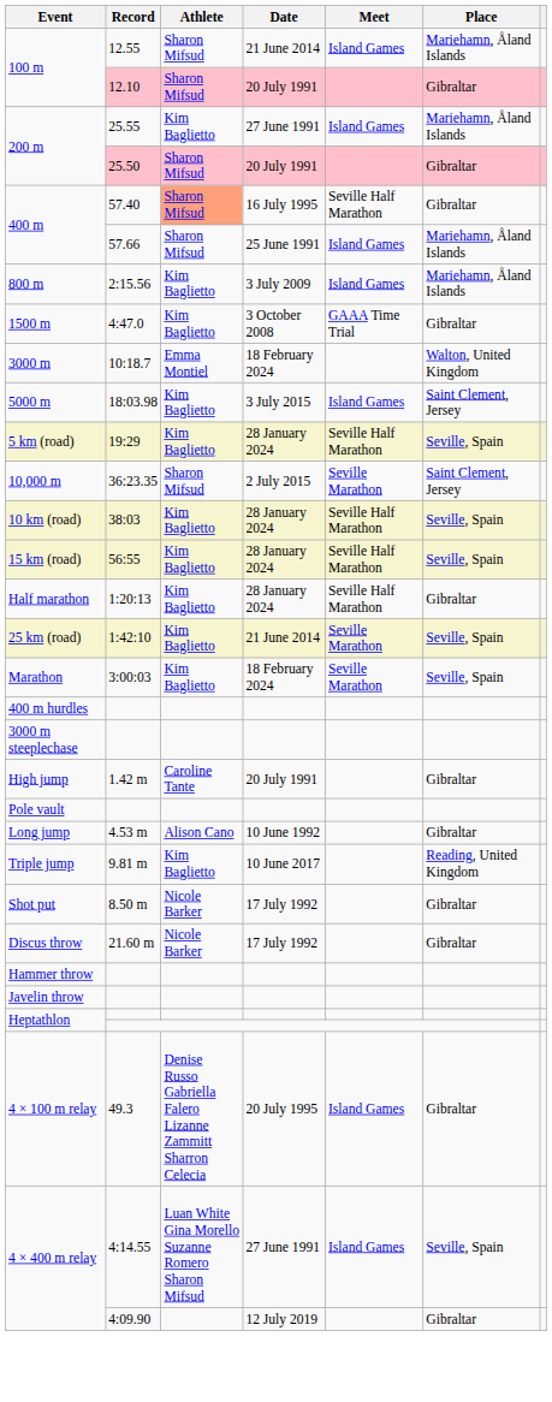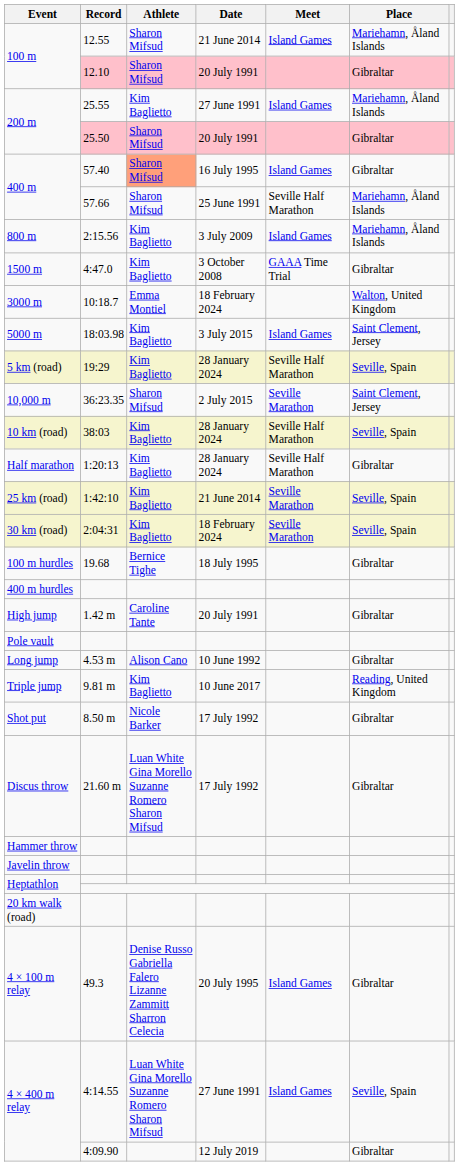 <table class="wikitable" style="font-size:95%; width: 95%;">
 <tr>
 <th>Event</th>
 <th>Record</th>
 <th>Athlete</th>
 <th>Date</th>
 <th>Meet</th>
 <th>Place</th>
 <th></th>
 </tr>
 <tr>
 <td rowspan=2><a href='#'>100 m</a></td>
 <td>12.55 </td>
 <td><a href='#'>Sharon Mifsud</a></td>
 <td>21 June 2014</td>
 <td><a href='#'>Island Games</a></td>
 <td><a href='#'>Mariehamn</a>, Åland Islands</td>
 <td></td>
 </tr>
 <tr style="background:pink">
 <td>12.10 </td>
 <td><a href='#'>Sharon Mifsud</a></td>
 <td>20 July 1991</td>
 <td></td>
 <td>Gibraltar</td>
 <td></td>
 </tr>
 <tr>
 <td rowspan=2><a href='#'>200 m</a></td>
 <td>25.55 </td>
 <td><a href='#'>Kim Baglietto</a></td>
 <td>27 June 1991</td>
 <td><a href='#'>Island Games</a></td>
 <td><a href='#'>Mariehamn</a>, Åland Islands</td>
 <td></td>
 </tr>
 <tr style="background:pink">
 <td>25.50 </td>
 <td><a href='#'>Sharon Mifsud</a></td>
 <td>20 July 1991</td>
 <td></td>
 <td>Gibraltar</td>
 <td></td>
 </tr>
 <tr>
 <td rowspan=2><a href='#'>400 m</a></td>
 <td>57.40</td>
 <td style="background: lightsalmon;"><a href='#'>Sharon Mifsud</a></td>
 <td>16 July 1995</td>
-<td>Seville Half Marathon</td>
+<td><a href='#'>Island Games</a></td>
 <td>Gibraltar</td>
 <td></td>
 </tr>
 <tr>
 <td>57.66</td>
 <td><a href='#'>Sharon Mifsud</a></td>
 <td>25 June 1991</td>
-<td><a href='#'>Island Games</a></td>
+<td>Seville Half Marathon</td>
 <td><a href='#'>Mariehamn</a>, Åland Islands</td>
 <td></td>
 </tr>
 <tr>
 <td><a href='#'>800 m</a></td>
 <td>2:15.56</td>
 <td><a href='#'>Kim Baglietto</a></td>
 <td>3 July 2009</td>
 <td><a href='#'>Island Games</a></td>
 <td><a href='#'>Mariehamn</a>, Åland Islands</td>
 <td></td>
 </tr>
 <tr>
 <td><a href='#'>1500 m</a></td>
 <td>4:47.0 </td>
 <td><a href='#'>Kim Baglietto</a></td>
 <td>3 October 2008</td>
 <td><a href='#'>GAAA</a> Time Trial</td>
 <td>Gibraltar</td>
 <td></td>
 </tr>
 <tr>
 <td><a href='#'>3000 m</a></td>
 <td>10:18.7 </td>
 <td><a href='#'>Emma Montiel</a></td>
 <td>18 February 2024</td>
 <td></td>
 <td><a href='#'>Walton</a>, United Kingdom</td>
 <td></td>
 </tr>
 <tr>
 <td><a href='#'>5000 m</a></td>
 <td>18:03.98</td>
 <td><a href='#'>Kim Baglietto</a></td>
 <td>3 July 2015</td>
 <td><a href='#'>Island Games</a></td>
 <td><a href='#'>Saint Clement</a>, Jersey</td>
 <td></td>
 </tr>
 <tr style="background:#f6F5CE;">
 <td><a href='#'>5 km</a> (road)</td>
 <td>19:29</td>
 <td><a href='#'>Kim Baglietto</a></td>
 <td>28 January 2024</td>
 <td>Seville Half Marathon</td>
 <td><a href='#'>Seville</a>, Spain</td>
 <td></td>
 </tr>
 <tr>
 <td><a href='#'>10,000 m</a></td>
 <td>36:23.35</td>
 <td><a href='#'>Sharon Mifsud</a></td>
 <td>2 July 2015</td>
 <td><a href='#'>Seville Marathon</a></td>
 <td><a href='#'>Saint Clement</a>, Jersey</td>
 <td></td>
 </tr>
 <tr style="background:#f6F5CE;">
 <td><a href='#'>10 km</a> (road)</td>
 <td>38:03</td>
 <td><a href='#'>Kim Baglietto</a></td>
 <td>28 January 2024</td>
 <td>Seville Half Marathon</td>
 <td><a href='#'>Seville</a>, Spain</td>
 <td></td>
 </tr>
-<tr style="background:#f6F5CE;">
-<td><a href='#'>15 km</a> (road)</td>
-<td>56:55</td>
-<td><a href='#'>Kim Baglietto</a></td>
-<td>28 January 2024</td>
-<td>Seville Half Marathon</td>
-<td><a href='#'>Seville</a>, Spain</td>
-<td></td>
-</tr>
 <tr>
 <td><a href='#'>Half marathon</a></td>
 <td>1:20:13</td>
 <td><a href='#'>Kim Baglietto</a></td>
 <td>28 January 2024</td>
 <td>Seville Half Marathon</td>
 <td>Gibraltar</td>
 <td></td>
 </tr>
 <tr style="background:#f6F5CE;">
 <td><a href='#'>25 km</a> (road)</td>
 <td>1:42:10</td>
 <td><a href='#'>Kim Baglietto</a></td>
 <td>21 June 2014</td>
 <td><a href='#'>Seville Marathon</a></td>
 <td><a href='#'>Seville</a>, Spain</td>
 <td></td>
 </tr>
-<tr>
-<td><a href='#'>Marathon</a></td>
-<td>3:00:03</td>
+<tr style="background:#f6F5CE;">
+<td><a href='#'>30 km</a> (road)</td>
+<td>2:04:31</td>
 <td><a href='#'>Kim Baglietto</a></td>
 <td>18 February 2024</td>
 <td><a href='#'>Seville Marathon</a></td>
 <td><a href='#'>Seville</a>, Spain</td>
 <td></td>
 </tr>
 <tr>
-<td><a href='#'>400 m hurdles</a></td>
+<td><a href='#'>100 m hurdles</a></td>
+<td>19.68 </td>
+<td><a href='#'>Bernice Tighe</a></td>
+<td>18 July 1995</td>
 <td></td>
-<td></td>
-<td></td>
-<td></td>
-<td></td>
+<td>Gibraltar</td>
 <td></td>
 </tr>
 <tr>
-<td><a href='#'>3000 m steeplechase</a></td>
+<td><a href='#'>400 m hurdles</a></td>
 <td></td>
 <td></td>
 <td></td>
 <td></td>
 <td></td>
 <td></td>
 </tr>
 <tr>
 <td><a href='#'>High jump</a></td>
 <td>1.42 m</td>
 <td><a href='#'>Caroline Tante</a></td>
 <td>20 July 1991</td>
 <td></td>
 <td>Gibraltar</td>
 <td></td>
 </tr>
 <tr>
 <td><a href='#'>Pole vault</a></td>
 <td></td>
 <td></td>
 <td></td>
 <td></td>
 <td></td>
 <td></td>
 </tr>
 <tr>
 <td><a href='#'>Long jump</a></td>
 <td>4.53 m </td>
 <td><a href='#'>Alison Cano</a></td>
 <td>10 June 1992</td>
 <td></td>
 <td>Gibraltar</td>
 <td></td>
 </tr>
 <tr>
 <td><a href='#'>Triple jump</a></td>
 <td>9.81 m </td>
 <td><a href='#'>Kim Baglietto</a></td>
 <td>10 June 2017</td>
 <td></td>
 <td><a href='#'>Reading</a>, United Kingdom</td>
 <td></td>
 </tr>
 <tr>
 <td><a href='#'>Shot put</a></td>
 <td>8.50 m</td>
 <td><a href='#'>Nicole Barker</a></td>
 <td>17 July 1992</td>
 <td></td>
 <td>Gibraltar</td>
 <td></td>
 </tr>
 <tr>
 <td><a href='#'>Discus throw</a></td>
 <td>21.60 m</td>
-<td><a href='#'>Nicole Barker</a></td>
+<td><br><a href='#'>Luan White</a><br><a href='#'>Gina Morello</a><br><a href='#'>Suzanne Romero</a><br><a href='#'>Sharon Mifsud</a></td>
 <td>17 July 1992</td>
 <td></td>
 <td>Gibraltar</td>
 <td></td>
 </tr>
 <tr>
 <td><a href='#'>Hammer throw</a></td>
 <td></td>
 <td></td>
 <td></td>
 <td></td>
 <td></td>
 <td></td>
 </tr>
 <tr>
 <td><a href='#'>Javelin throw</a></td>
 <td></td>
 <td></td>
 <td></td>
 <td></td>
 <td></td>
 <td></td>
 </tr>
 <tr>
 <td rowspan=2><a href='#'>Heptathlon</a></td>
 <td></td>
 <td></td>
 <td></td>
 <td></td>
 <td></td>
 <td></td>
 </tr>
 <tr>
 <td colspan=5></td>
 <td></td>
 </tr>
 <tr>
+<td><a href='#'>20 km walk</a> (road)</td>
+<td></td>
+<td></td>
+<td></td>
+<td></td>
+<td></td>
+<td></td>
+</tr>
+<tr>
 <td><a href='#'>4 × 100 m relay</a></td>
 <td>49.3 </td>
 <td><br><a href='#'>Denise Russo</a><br><a href='#'>Gabriella Falero</a><br><a href='#'>Lizanne Zammitt</a><br><a href='#'>Sharron Celecia</a></td>
 <td>20 July 1995</td>
 <td><a href='#'>Island Games</a></td>
 <td>Gibraltar</td>
 <td></td>
 </tr>
 <tr>
 <td rowspan=2><a href='#'>4 × 400 m relay</a></td>
 <td>4:14.55</td>
 <td><br><a href='#'>Luan White</a><br><a href='#'>Gina Morello</a><br><a href='#'>Suzanne Romero</a><br><a href='#'>Sharon Mifsud</a></td>
 <td>27 June 1991</td>
 <td><a href='#'>Island Games</a></td>
 <td><a href='#'>Seville</a>, Spain</td>
 <td></td>
 </tr>
 <tr>
 <td>4:09.90</td>
 <td></td>
 <td>12 July 2019</td>
 <td></td>
 <td>Gibraltar</td>
 <td></td>
 </tr>
 </table>
